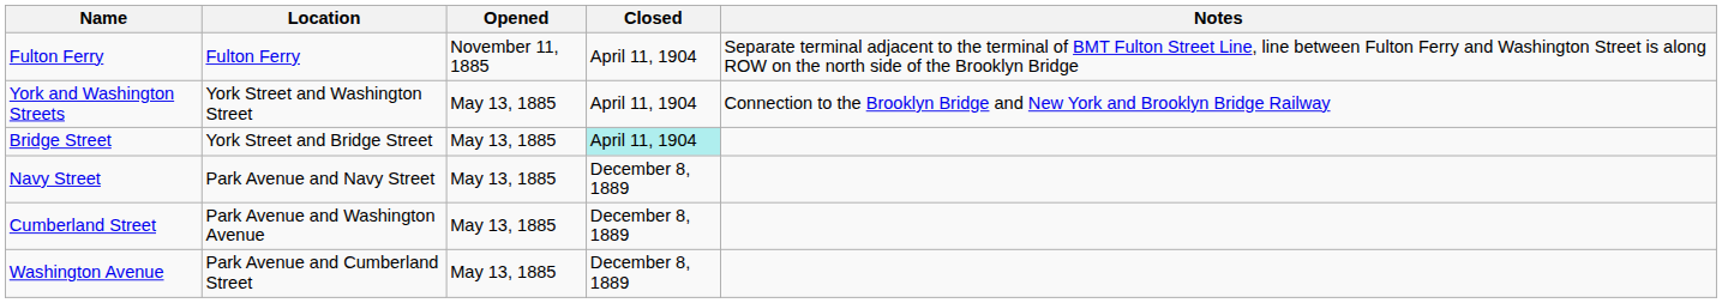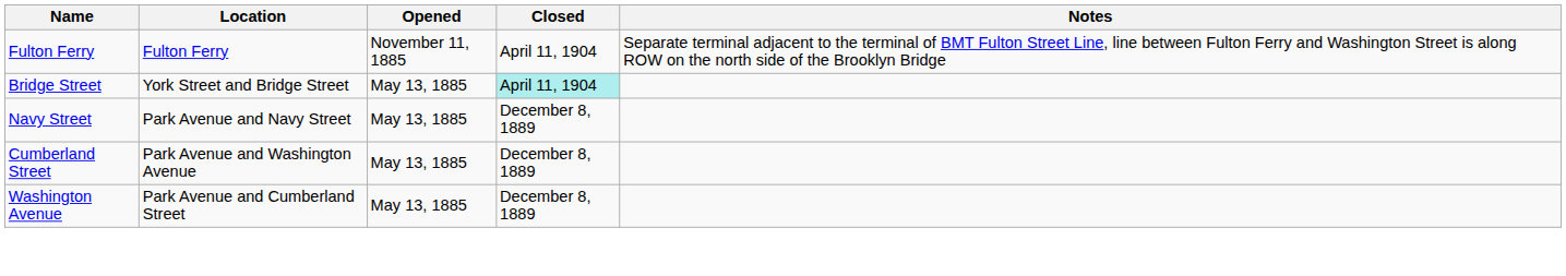 <table class=wikitable>
 <tr>
 <th>Name</th>
 <th>Location</th>
 <th>Opened</th>
 <th>Closed</th>
 <th>Notes</th>
 </tr>
 <tr>
 <td><a href='#'>Fulton Ferry</a></td>
 <td><a href='#'>Fulton Ferry</a></td>
 <td>November 11, 1885</td>
 <td>April 11, 1904</td>
 <td>Separate terminal adjacent to the terminal of <a href='#'>BMT Fulton Street Line</a>, line between Fulton Ferry and Washington Street is along ROW on the north side of the Brooklyn Bridge</td>
-</tr>
-<tr>
-<td><a href='#'>York and Washington Streets</a></td>
-<td>York Street and Washington Street</td>
-<td>May 13, 1885</td>
-<td>April 11, 1904</td>
-<td>Connection to the <a href='#'>Brooklyn Bridge</a> and <a href='#'>New York and Brooklyn Bridge Railway</a></td>
 </tr>
 <tr>
 <td><a href='#'>Bridge Street</a></td>
 <td>York Street and Bridge Street</td>
 <td>May 13, 1885</td>
 <td style="background: paleturquoise;">April 11, 1904</td>
 <td></td>
 </tr>
 <tr>
 <td><a href='#'>Navy Street</a></td>
 <td>Park Avenue and Navy Street</td>
 <td>May 13, 1885</td>
 <td>December 8, 1889</td>
 <td></td>
 </tr>
 <tr>
 <td><a href='#'>Cumberland Street</a></td>
 <td>Park Avenue and Washington Avenue</td>
 <td>May 13, 1885</td>
 <td>December 8, 1889</td>
 <td></td>
 </tr>
 <tr>
 <td><a href='#'>Washington Avenue</a></td>
 <td>Park Avenue and Cumberland Street</td>
 <td>May 13, 1885</td>
 <td>December 8, 1889</td>
 <td></td>
 </tr>
 </table>
